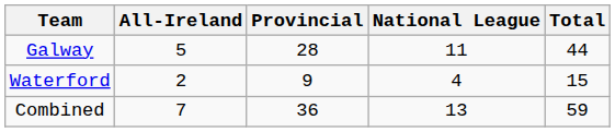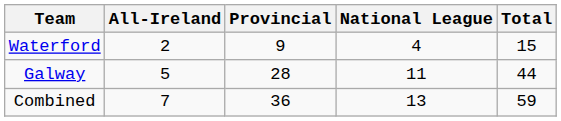 <table class="wikitable" style="text-align:center;">
 <tr>
 <th>Team</th>
 <th>All-Ireland</th>
 <th>Provincial</th>
 <th>National League</th>
 <th>Total</th>
+</tr>
+<tr>
+<td><a href='#'>Waterford</a></td>
+<td>2</td>
+<td>9</td>
+<td>4</td>
+<td>15</td>
 </tr>
 <tr |>
 <td><a href='#'>Galway</a></td>
 <td>5</td>
 <td>28</td>
 <td>11</td>
 <td>44</td>
 </tr>
 <tr>
-<td><a href='#'>Waterford</a></td>
-<td>2</td>
-<td>9</td>
-<td>4</td>
-<td>15</td>
-</tr>
-<tr>
 <td>Combined</td>
 <td>7</td>
 <td>36</td>
 <td>13</td>
 <td>59</td>
 </tr>
 </table>
